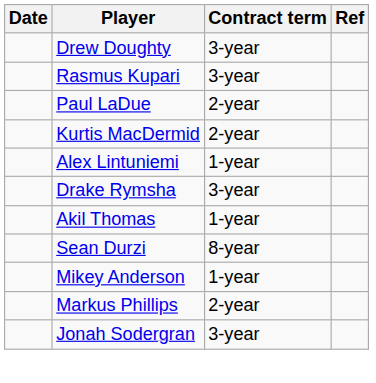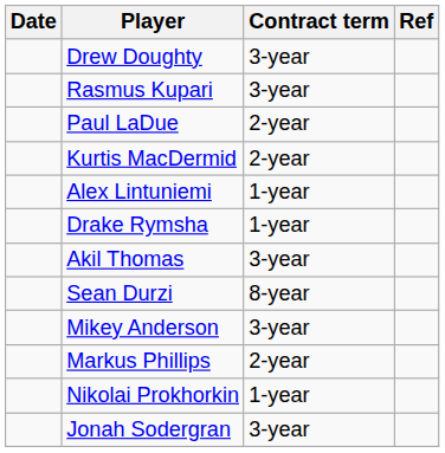 <table class="wikitable">
 <tr>
 <th>Date</th>
 <th>Player</th>
 <th>Contract term</th>
 <th>Ref</th>
 </tr>
 <tr>
 <td></td>
 <td><a href='#'>Drew Doughty</a></td>
 <td>3-year</td>
 <td></td>
 </tr>
 <tr>
 <td></td>
 <td><a href='#'>Rasmus Kupari</a></td>
 <td>3-year</td>
 <td></td>
 </tr>
 <tr>
 <td></td>
 <td><a href='#'>Paul LaDue</a></td>
 <td>2-year</td>
 <td></td>
 </tr>
 <tr>
 <td></td>
 <td><a href='#'>Kurtis MacDermid</a></td>
 <td>2-year</td>
 <td></td>
 </tr>
 <tr>
 <td></td>
 <td><a href='#'>Alex Lintuniemi</a></td>
 <td>1-year</td>
 <td></td>
 </tr>
 <tr>
 <td></td>
 <td><a href='#'>Drake Rymsha</a></td>
-<td>3-year</td>
+<td>1-year</td>
 <td></td>
 </tr>
 <tr>
 <td></td>
 <td><a href='#'>Akil Thomas</a></td>
-<td>1-year</td>
+<td>3-year</td>
 <td></td>
 </tr>
 <tr>
 <td></td>
 <td><a href='#'>Sean Durzi</a></td>
 <td>8-year</td>
 <td></td>
 </tr>
 <tr>
 <td></td>
 <td><a href='#'>Mikey Anderson</a></td>
-<td>1-year</td>
+<td>3-year</td>
 <td></td>
 </tr>
 <tr>
 <td></td>
 <td><a href='#'>Markus Phillips</a></td>
 <td>2-year</td>
 <td></td>
 </tr>
 <tr>
 <td></td>
+<td><a href='#'>Nikolai Prokhorkin</a></td>
+<td>1-year</td>
+<td></td>
+</tr>
+<tr>
+<td></td>
 <td><a href='#'>Jonah Sodergran</a></td>
 <td>3-year</td>
 <td></td>
 </tr>
 </table>
